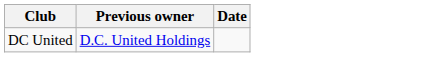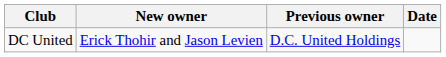 <table class="wikitable" style="font-size=90%;">
 <tr>
 <th>Club</th>
+<th>New owner</th>
 <th>Previous owner</th>
 <th>Date</th>
 </tr>
 <tr>
 <td>DC United</td>
+<td><a href='#'>Erick Thohir</a> and <a href='#'>Jason Levien</a></td>
 <td><a href='#'>D.C. United Holdings</a></td>
 <td></td>
 </tr>
 </table>
